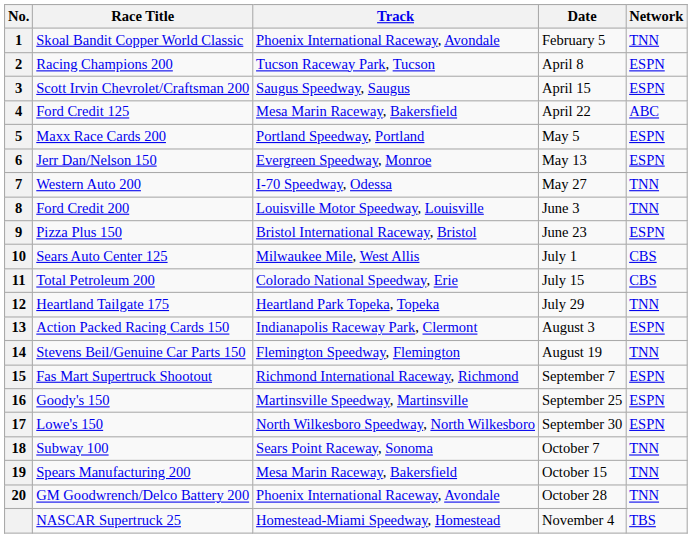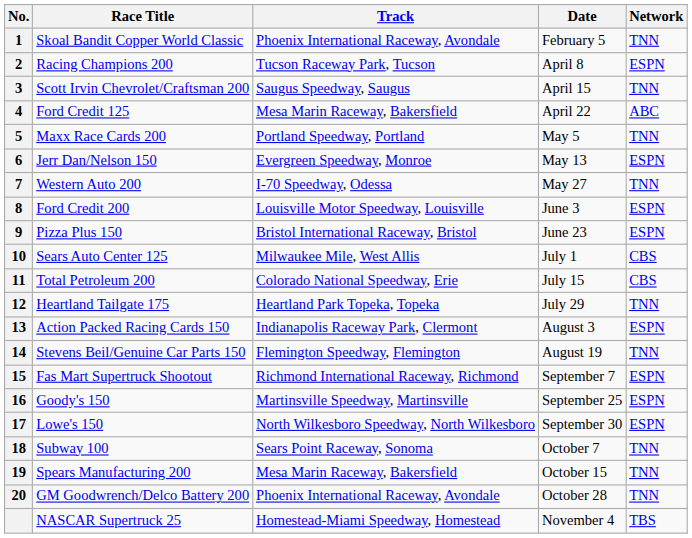 <table class="wikitable" style="font-size:85%;">
 <tr>
 <th>No.</th>
 <th>Race Title</th>
 <th><a href='#'>Track</a></th>
 <th>Date</th>
 <th>Network</th>
 </tr>
 <tr>
 <th>1</th>
 <td><a href='#'>Skoal Bandit Copper World Classic</a></td>
 <td><a href='#'>Phoenix International Raceway</a>, <a href='#'>Avondale</a></td>
 <td>February 5</td>
 <td><a href='#'>TNN</a></td>
 </tr>
 <tr>
 <th>2</th>
 <td><a href='#'>Racing Champions 200</a></td>
 <td><a href='#'>Tucson Raceway Park</a>, <a href='#'>Tucson</a></td>
 <td>April 8</td>
 <td><a href='#'>ESPN</a></td>
 </tr>
 <tr>
 <th>3</th>
 <td><a href='#'>Scott Irvin Chevrolet/Craftsman 200</a></td>
 <td><a href='#'>Saugus Speedway</a>, <a href='#'>Saugus</a></td>
 <td>April 15</td>
-<td><a href='#'>ESPN</a></td>
+<td><a href='#'>TNN</a></td>
 </tr>
 <tr>
 <th>4</th>
 <td><a href='#'>Ford Credit 125</a></td>
 <td><a href='#'>Mesa Marin Raceway</a>, <a href='#'>Bakersfield</a></td>
 <td>April 22</td>
 <td><a href='#'>ABC</a></td>
 </tr>
 <tr>
 <th>5</th>
 <td><a href='#'>Maxx Race Cards 200</a></td>
 <td><a href='#'>Portland Speedway</a>, <a href='#'>Portland</a></td>
 <td>May 5</td>
-<td><a href='#'>ESPN</a></td>
+<td><a href='#'>TNN</a></td>
 </tr>
 <tr>
 <th>6</th>
 <td><a href='#'>Jerr Dan/Nelson 150</a></td>
 <td><a href='#'>Evergreen Speedway</a>, <a href='#'>Monroe</a></td>
 <td>May 13</td>
 <td><a href='#'>ESPN</a></td>
 </tr>
 <tr>
 <th>7</th>
 <td><a href='#'>Western Auto 200</a></td>
 <td><a href='#'>I-70 Speedway</a>, <a href='#'>Odessa</a></td>
 <td>May 27</td>
 <td><a href='#'>TNN</a></td>
 </tr>
 <tr>
 <th>8</th>
 <td><a href='#'>Ford Credit 200</a></td>
 <td><a href='#'>Louisville Motor Speedway</a>, <a href='#'>Louisville</a></td>
 <td>June 3</td>
-<td><a href='#'>TNN</a></td>
+<td><a href='#'>ESPN</a></td>
 </tr>
 <tr>
 <th>9</th>
 <td><a href='#'>Pizza Plus 150</a></td>
 <td><a href='#'>Bristol International Raceway</a>, <a href='#'>Bristol</a></td>
 <td>June 23</td>
 <td><a href='#'>ESPN</a></td>
 </tr>
 <tr>
 <th>10</th>
 <td><a href='#'>Sears Auto Center 125</a></td>
 <td><a href='#'>Milwaukee Mile</a>, <a href='#'>West Allis</a></td>
 <td>July 1</td>
 <td><a href='#'>CBS</a></td>
 </tr>
 <tr>
 <th>11</th>
 <td><a href='#'>Total Petroleum 200</a></td>
 <td><a href='#'>Colorado National Speedway</a>, <a href='#'>Erie</a></td>
 <td>July 15</td>
 <td><a href='#'>CBS</a></td>
 </tr>
 <tr>
 <th>12</th>
 <td><a href='#'>Heartland Tailgate 175</a></td>
 <td><a href='#'>Heartland Park Topeka</a>, <a href='#'>Topeka</a></td>
 <td>July 29</td>
 <td><a href='#'>TNN</a></td>
 </tr>
 <tr>
 <th>13</th>
 <td><a href='#'>Action Packed Racing Cards 150</a></td>
 <td><a href='#'>Indianapolis Raceway Park</a>, <a href='#'>Clermont</a></td>
 <td>August 3</td>
 <td><a href='#'>ESPN</a></td>
 </tr>
 <tr>
 <th>14</th>
 <td><a href='#'>Stevens Beil/Genuine Car Parts 150</a></td>
 <td><a href='#'>Flemington Speedway</a>, <a href='#'>Flemington</a></td>
 <td>August 19</td>
 <td><a href='#'>TNN</a></td>
 </tr>
 <tr>
 <th>15</th>
 <td><a href='#'>Fas Mart Supertruck Shootout</a></td>
 <td><a href='#'>Richmond International Raceway</a>, <a href='#'>Richmond</a></td>
 <td>September 7</td>
 <td><a href='#'>ESPN</a></td>
 </tr>
 <tr>
 <th>16</th>
 <td><a href='#'>Goody's 150</a></td>
 <td><a href='#'>Martinsville Speedway</a>, <a href='#'>Martinsville</a></td>
 <td>September 25</td>
 <td><a href='#'>ESPN</a></td>
 </tr>
 <tr>
 <th>17</th>
 <td><a href='#'>Lowe's 150</a></td>
 <td><a href='#'>North Wilkesboro Speedway</a>, <a href='#'>North Wilkesboro</a></td>
 <td>September 30</td>
 <td><a href='#'>ESPN</a></td>
 </tr>
 <tr>
 <th>18</th>
 <td><a href='#'>Subway 100</a></td>
 <td><a href='#'>Sears Point Raceway</a>, <a href='#'>Sonoma</a></td>
 <td>October 7</td>
 <td><a href='#'>TNN</a></td>
 </tr>
 <tr>
 <th>19</th>
 <td><a href='#'>Spears Manufacturing 200</a></td>
 <td><a href='#'>Mesa Marin Raceway</a>, <a href='#'>Bakersfield</a></td>
 <td>October 15</td>
 <td><a href='#'>TNN</a></td>
 </tr>
 <tr>
 <th>20</th>
 <td><a href='#'>GM Goodwrench/Delco Battery 200</a></td>
 <td><a href='#'>Phoenix International Raceway</a>, <a href='#'>Avondale</a></td>
 <td>October 28</td>
 <td><a href='#'>TNN</a></td>
 </tr>
 <tr>
 <th></th>
 <td><a href='#'>NASCAR Supertruck 25</a></td>
 <td><a href='#'>Homestead-Miami Speedway</a>, <a href='#'>Homestead</a></td>
 <td>November 4</td>
 <td><a href='#'>TBS</a></td>
 </tr>
 </table>
